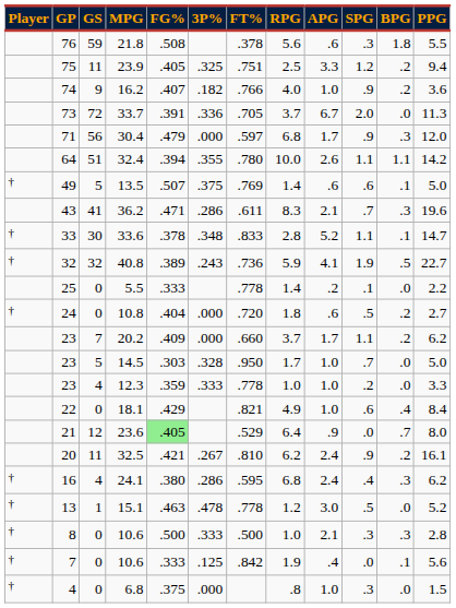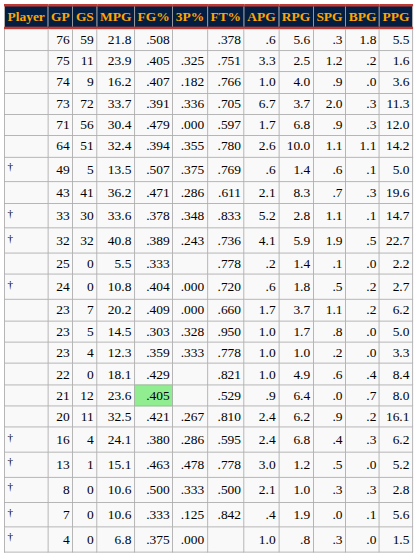 <table class="wikitable sortable" style="text-align:right;">
 <tr>
 <th style="background:#041E42; color:#FFA400; border-top:#BE3A34 3px solid; border-bottom:#BE3A34 3px solid;">Player</th>
 <th style="background:#041E42; color:#FFA400; border-top:#BE3A34 3px solid; border-bottom:#BE3A34 3px solid;">GP</th>
 <th style="background:#041E42; color:#FFA400; border-top:#BE3A34 3px solid; border-bottom:#BE3A34 3px solid;">GS</th>
 <th style="background:#041E42; color:#FFA400; border-top:#BE3A34 3px solid; border-bottom:#BE3A34 3px solid;">MPG</th>
 <th style="background:#041E42; color:#FFA400; border-top:#BE3A34 3px solid; border-bottom:#BE3A34 3px solid;">FG%</th>
 <th style="background:#041E42; color:#FFA400; border-top:#BE3A34 3px solid; border-bottom:#BE3A34 3px solid;">3P%</th>
 <th style="background:#041E42; color:#FFA400; border-top:#BE3A34 3px solid; border-bottom:#BE3A34 3px solid;">FT%</th>
+<th style="background:#041E42; color:#FFA400; border-top:#BE3A34 3px solid; border-bottom:#BE3A34 3px solid;">APG</th>
 <th style="background:#041E42; color:#FFA400; border-top:#BE3A34 3px solid; border-bottom:#BE3A34 3px solid;">RPG</th>
-<th style="background:#041E42; color:#FFA400; border-top:#BE3A34 3px solid; border-bottom:#BE3A34 3px solid;">APG</th>
 <th style="background:#041E42; color:#FFA400; border-top:#BE3A34 3px solid; border-bottom:#BE3A34 3px solid;">SPG</th>
 <th style="background:#041E42; color:#FFA400; border-top:#BE3A34 3px solid; border-bottom:#BE3A34 3px solid;">BPG</th>
 <th style="background:#041E42; color:#FFA400; border-top:#BE3A34 3px solid; border-bottom:#BE3A34 3px solid;">PPG</th>
 </tr>
 <tr>
 <td style="text-align:left;"></td>
 <td>76</td>
 <td>59</td>
 <td>21.8</td>
 <td>.508</td>
 <td></td>
 <td>.378</td>
+<td>.6</td>
 <td>5.6</td>
-<td>.6</td>
 <td>.3</td>
 <td>1.8</td>
 <td>5.5</td>
 </tr>
 <tr>
 <td style="text-align:left;"></td>
 <td>75</td>
 <td>11</td>
 <td>23.9</td>
 <td>.405</td>
 <td>.325</td>
 <td>.751</td>
+<td>3.3</td>
 <td>2.5</td>
-<td>3.3</td>
 <td>1.2</td>
 <td>.2</td>
-<td>9.4</td>
+<td>1.6</td>
 </tr>
 <tr>
 <td style="text-align:left;"></td>
 <td>74</td>
 <td>9</td>
 <td>16.2</td>
 <td>.407</td>
 <td>.182</td>
 <td>.766</td>
+<td>1.0</td>
 <td>4.0</td>
-<td>1.0</td>
 <td>.9</td>
-<td>.2</td>
+<td>.0</td>
 <td>3.6</td>
 </tr>
 <tr>
 <td style="text-align:left;"></td>
 <td>73</td>
 <td>72</td>
 <td>33.7</td>
 <td>.391</td>
 <td>.336</td>
 <td>.705</td>
+<td>6.7</td>
 <td>3.7</td>
-<td>6.7</td>
 <td>2.0</td>
-<td>.0</td>
+<td>.3</td>
 <td>11.3</td>
 </tr>
 <tr>
 <td style="text-align:left;"></td>
 <td>71</td>
 <td>56</td>
 <td>30.4</td>
 <td>.479</td>
 <td>.000</td>
 <td>.597</td>
+<td>1.7</td>
 <td>6.8</td>
-<td>1.7</td>
 <td>.9</td>
 <td>.3</td>
 <td>12.0</td>
 </tr>
 <tr>
 <td style="text-align:left;"></td>
 <td>64</td>
 <td>51</td>
 <td>32.4</td>
 <td>.394</td>
 <td>.355</td>
 <td>.780</td>
+<td>2.6</td>
 <td>10.0</td>
-<td>2.6</td>
 <td>1.1</td>
 <td>1.1</td>
 <td>14.2</td>
 </tr>
 <tr>
 <td style="text-align:left;"><sup>†</sup></td>
 <td>49</td>
 <td>5</td>
 <td>13.5</td>
 <td>.507</td>
 <td>.375</td>
 <td>.769</td>
+<td>.6</td>
 <td>1.4</td>
-<td>.6</td>
 <td>.6</td>
 <td>.1</td>
 <td>5.0</td>
 </tr>
 <tr>
 <td style="text-align:left;"></td>
 <td>43</td>
 <td>41</td>
 <td>36.2</td>
 <td>.471</td>
 <td>.286</td>
 <td>.611</td>
+<td>2.1</td>
 <td>8.3</td>
-<td>2.1</td>
 <td>.7</td>
 <td>.3</td>
 <td>19.6</td>
 </tr>
 <tr>
 <td style="text-align:left;"><sup>†</sup></td>
 <td>33</td>
 <td>30</td>
 <td>33.6</td>
 <td>.378</td>
 <td>.348</td>
 <td>.833</td>
+<td>5.2</td>
 <td>2.8</td>
-<td>5.2</td>
 <td>1.1</td>
 <td>.1</td>
 <td>14.7</td>
 </tr>
 <tr>
 <td style="text-align:left;"><sup>†</sup></td>
 <td>32</td>
 <td>32</td>
 <td>40.8</td>
 <td>.389</td>
 <td>.243</td>
 <td>.736</td>
+<td>4.1</td>
 <td>5.9</td>
-<td>4.1</td>
 <td>1.9</td>
 <td>.5</td>
 <td>22.7</td>
 </tr>
 <tr>
 <td style="text-align:left;"></td>
 <td>25</td>
 <td>0</td>
 <td>5.5</td>
 <td>.333</td>
 <td></td>
 <td>.778</td>
+<td>.2</td>
 <td>1.4</td>
-<td>.2</td>
 <td>.1</td>
 <td>.0</td>
 <td>2.2</td>
 </tr>
 <tr>
 <td style="text-align:left;"><sup>†</sup></td>
 <td>24</td>
 <td>0</td>
 <td>10.8</td>
 <td>.404</td>
 <td>.000</td>
 <td>.720</td>
+<td>.6</td>
 <td>1.8</td>
-<td>.6</td>
 <td>.5</td>
 <td>.2</td>
 <td>2.7</td>
 </tr>
 <tr>
 <td style="text-align:left;"></td>
 <td>23</td>
 <td>7</td>
 <td>20.2</td>
 <td>.409</td>
 <td>.000</td>
 <td>.660</td>
+<td>1.7</td>
 <td>3.7</td>
-<td>1.7</td>
 <td>1.1</td>
 <td>.2</td>
 <td>6.2</td>
 </tr>
 <tr>
 <td style="text-align:left;"></td>
 <td>23</td>
 <td>5</td>
 <td>14.5</td>
 <td>.303</td>
 <td>.328</td>
 <td>.950</td>
+<td>1.0</td>
 <td>1.7</td>
-<td>1.0</td>
-<td>.7</td>
+<td>.8</td>
 <td>.0</td>
 <td>5.0</td>
 </tr>
 <tr>
 <td style="text-align:left;"></td>
 <td>23</td>
 <td>4</td>
 <td>12.3</td>
 <td>.359</td>
 <td>.333</td>
 <td>.778</td>
 <td>1.0</td>
 <td>1.0</td>
 <td>.2</td>
 <td>.0</td>
 <td>3.3</td>
 </tr>
 <tr>
 <td style="text-align:left;"></td>
 <td>22</td>
 <td>0</td>
 <td>18.1</td>
 <td>.429</td>
 <td></td>
 <td>.821</td>
+<td>1.0</td>
 <td>4.9</td>
-<td>1.0</td>
 <td>.6</td>
 <td>.4</td>
 <td>8.4</td>
 </tr>
 <tr>
 <td style="text-align:left;"></td>
 <td>21</td>
 <td>12</td>
 <td>23.6</td>
 <td style="background: lightgreen;">.405</td>
 <td></td>
 <td>.529</td>
+<td>.9</td>
 <td>6.4</td>
-<td>.9</td>
 <td>.0</td>
 <td>.7</td>
 <td>8.0</td>
 </tr>
 <tr>
 <td style="text-align:left;"></td>
 <td>20</td>
 <td>11</td>
 <td>32.5</td>
 <td>.421</td>
 <td>.267</td>
 <td>.810</td>
+<td>2.4</td>
 <td>6.2</td>
-<td>2.4</td>
 <td>.9</td>
 <td>.2</td>
 <td>16.1</td>
 </tr>
 <tr>
 <td style="text-align:left;"><sup>†</sup></td>
 <td>16</td>
 <td>4</td>
 <td>24.1</td>
 <td>.380</td>
 <td>.286</td>
 <td>.595</td>
+<td>2.4</td>
 <td>6.8</td>
-<td>2.4</td>
 <td>.4</td>
 <td>.3</td>
 <td>6.2</td>
 </tr>
 <tr>
 <td style="text-align:left;"><sup>†</sup></td>
 <td>13</td>
 <td>1</td>
 <td>15.1</td>
 <td>.463</td>
 <td>.478</td>
 <td>.778</td>
+<td>3.0</td>
 <td>1.2</td>
-<td>3.0</td>
 <td>.5</td>
 <td>.0</td>
 <td>5.2</td>
 </tr>
 <tr>
 <td style="text-align:left;"><sup>†</sup></td>
 <td>8</td>
 <td>0</td>
 <td>10.6</td>
 <td>.500</td>
 <td>.333</td>
 <td>.500</td>
+<td>2.1</td>
 <td>1.0</td>
-<td>2.1</td>
 <td>.3</td>
 <td>.3</td>
 <td>2.8</td>
 </tr>
 <tr>
 <td style="text-align:left;"><sup>†</sup></td>
 <td>7</td>
 <td>0</td>
 <td>10.6</td>
 <td>.333</td>
 <td>.125</td>
 <td>.842</td>
+<td>.4</td>
 <td>1.9</td>
-<td>.4</td>
 <td>.0</td>
 <td>.1</td>
 <td>5.6</td>
 </tr>
 <tr>
 <td style="text-align:left;"><sup>†</sup></td>
 <td>4</td>
 <td>0</td>
 <td>6.8</td>
 <td>.375</td>
 <td>.000</td>
 <td></td>
+<td>1.0</td>
 <td>.8</td>
-<td>1.0</td>
 <td>.3</td>
 <td>.0</td>
 <td>1.5</td>
 </tr>
 </table>
